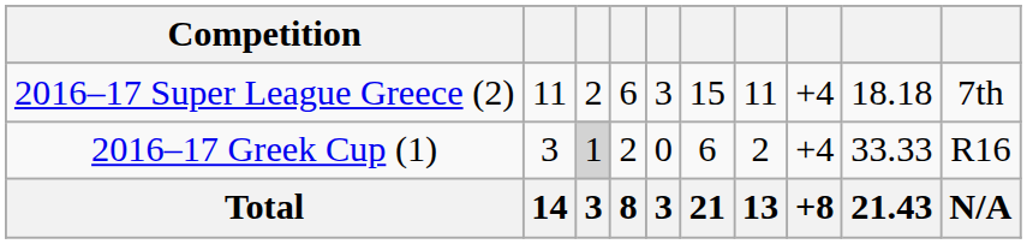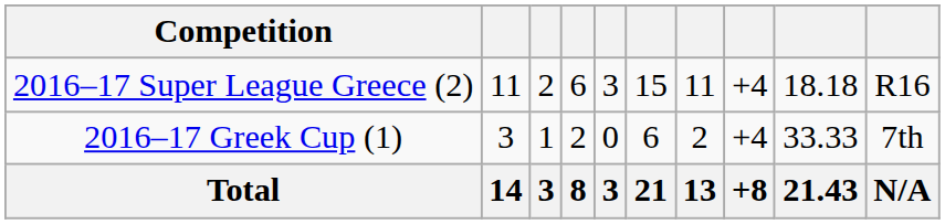 <table class="wikitable" style="text-align:center">
 <tr>
 <th>Competition</th>
 <th></th>
 <th></th>
 <th></th>
 <th></th>
 <th></th>
 <th></th>
 <th></th>
 <th></th>
 <th></th>
 </tr>
 <tr>
 <td><a href='#'>2016–17 Super League Greece</a> (2)</td>
 <td>11</td>
 <td>2</td>
 <td>6</td>
 <td>3</td>
 <td>15</td>
 <td>11</td>
 <td>+4</td>
 <td>18.18</td>
-<td>7th</td>
+<td>R16</td>
 </tr>
 <tr>
 <td><a href='#'>2016–17 Greek Cup</a> (1)</td>
 <td>3</td>
-<td style="background: lightgrey;">1</td>
+<td>1</td>
 <td>2</td>
 <td>0</td>
 <td>6</td>
 <td>2</td>
 <td>+4</td>
 <td>33.33</td>
-<td>R16</td>
+<td>7th</td>
 </tr>
 <tr>
 <th>Total</th>
 <th>14</th>
 <th>3</th>
 <th>8</th>
 <th>3</th>
 <th>21</th>
 <th>13</th>
 <th>+8</th>
 <th>21.43</th>
 <th>N/A</th>
 </tr>
 </table>
